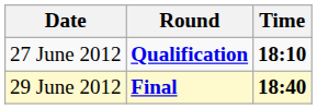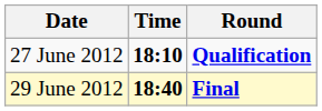 <table class="wikitable">
 <tr>
 <th>Date</th>
+<th>Time</th>
 <th>Round</th>
-<th>Time</th>
 </tr>
 <tr>
 <td>27 June 2012</td>
+<td><strong>18:10</strong></td>
 <td><strong><a href='#'>Qualification</a></strong></td>
-<td><strong>18:10</strong></td>
 </tr>
 <tr style=background:lemonchiffon>
 <td>29 June 2012</td>
+<td><strong>18:40</strong></td>
 <td><strong><a href='#'>Final</a></strong></td>
-<td><strong>18:40</strong></td>
 </tr>
 </table>
